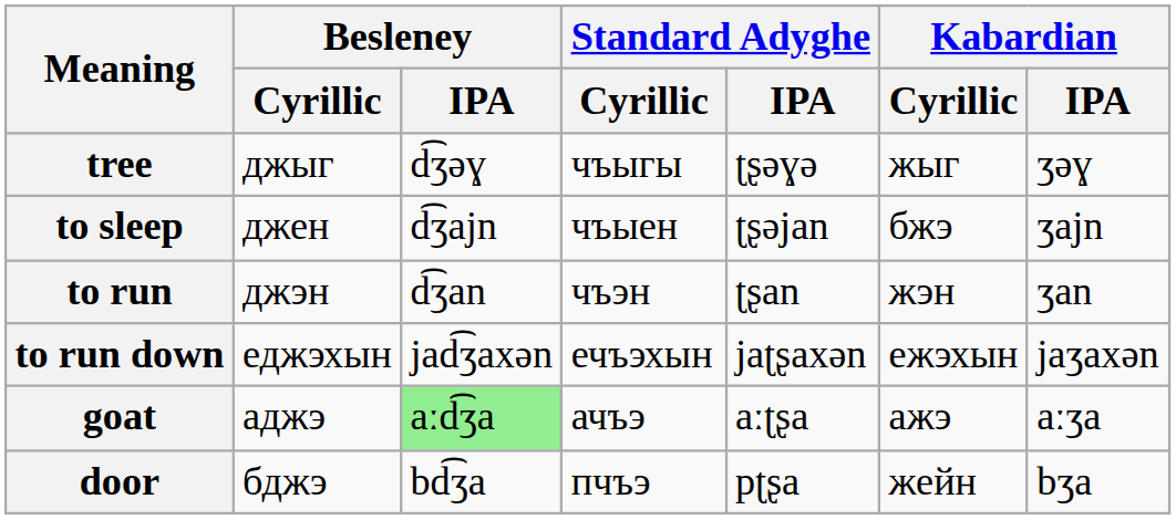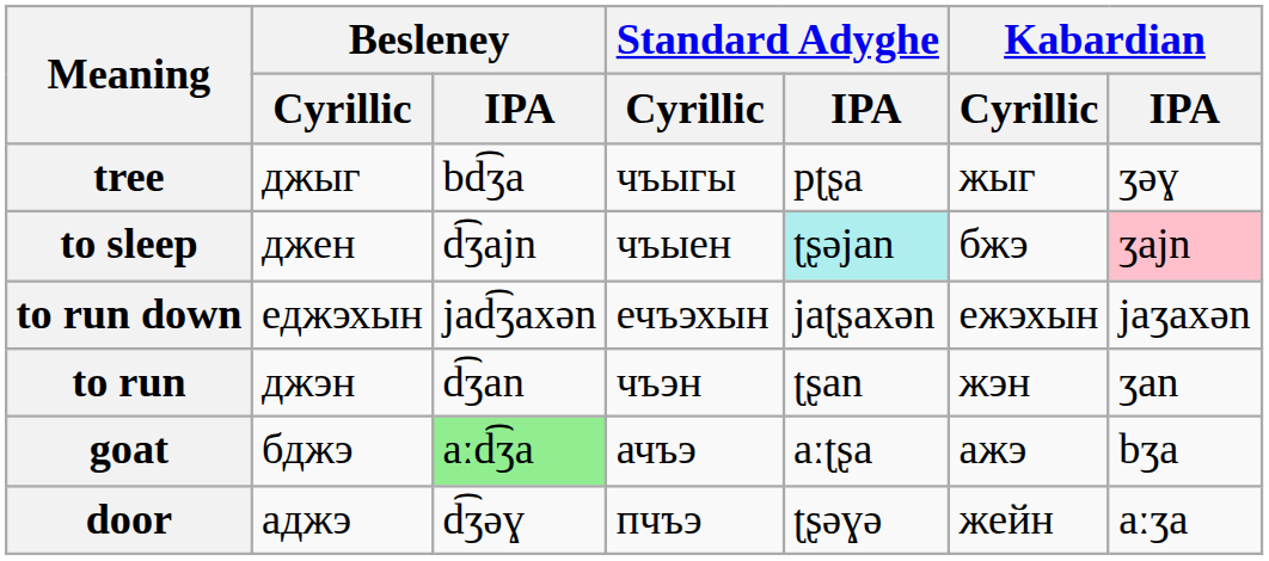 <table class="wikitable">
 <tr>
 <th rowspan=2>Meaning</th>
 <th colspan=2>Besleney</th>
 <th colspan=2><a href='#'>Standard Adyghe</a></th>
 <th colspan=2><a href='#'>Kabardian</a></th>
 </tr>
 <tr>
 <th>Cyrillic</th>
 <th>IPA</th>
 <th>Cyrillic</th>
 <th>IPA</th>
 <th>Cyrillic</th>
 <th>IPA</th>
 </tr>
 <tr>
 <th>tree</th>
 <td>джыг</td>
-<td>d͡ʒəɣ</td>
+<td>bd͡ʒa</td>
 <td>чъыгы</td>
-<td>ʈʂəɣə</td>
+<td>pʈʂa</td>
 <td>жыг</td>
 <td>ʒəɣ</td>
 </tr>
 <tr>
 <th>to sleep</th>
 <td>джен</td>
 <td>d͡ʒajn</td>
 <td>чъыен</td>
-<td>ʈʂəjan</td>
+<td style="background: paleturquoise;">ʈʂəjan</td>
 <td>бжэ</td>
-<td>ʒajn</td>
+<td style="background: pink;">ʒajn</td>
+</tr>
+<tr>
+<th>to run down</th>
+<td>еджэхын</td>
+<td>jad͡ʒaxən</td>
+<td>ечъэхын</td>
+<td>jaʈʂaxən</td>
+<td>ежэхын</td>
+<td>jaʒaxən</td>
 </tr>
 <tr>
 <th>to run</th>
 <td>джэн</td>
 <td>d͡ʒan</td>
 <td>чъэн</td>
 <td>ʈʂan</td>
 <td>жэн</td>
 <td>ʒan</td>
 </tr>
 <tr>
-<th>to run down</th>
-<td>еджэхын</td>
-<td>jad͡ʒaxən</td>
-<td>ечъэхын</td>
-<td>jaʈʂaxən</td>
-<td>ежэхын</td>
-<td>jaʒaxən</td>
-</tr>
-<tr>
 <th>goat</th>
-<td>аджэ</td>
+<td>бджэ</td>
 <td style="background: lightgreen;">aːd͡ʒa</td>
 <td>ачъэ</td>
 <td>aːʈʂa</td>
 <td>ажэ</td>
-<td>aːʒa</td>
+<td>bʒa</td>
 </tr>
 <tr>
 <th>door</th>
-<td>бджэ</td>
-<td>bd͡ʒa</td>
+<td>аджэ</td>
+<td>d͡ʒəɣ</td>
 <td>пчъэ</td>
-<td>pʈʂa</td>
+<td>ʈʂəɣə</td>
 <td>жейн</td>
-<td>bʒa</td>
+<td>aːʒa</td>
 </tr>
 </table>
